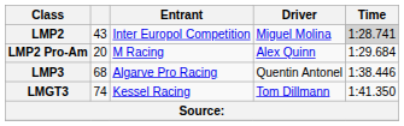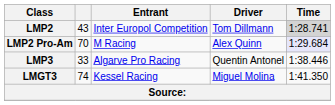 <table class="wikitable" style="font-size:90%;">
 <tr>
 <th>Class</th>
 <th></th>
 <th>Entrant</th>
 <th>Driver</th>
 <th>Time</th>
 </tr>
 <tr>
 <th>LMP2</th>
 <td style="text-align:center;">43</td>
 <td> <a href='#'>Inter Europol Competition</a></td>
-<td> <a href='#'>Miguel Molina</a></td>
+<td> <a href='#'>Tom Dillmann</a></td>
 <td style="background: lightgrey;">1:28.741</td>
 </tr>
 <tr>
 <th>LMP2 Pro-Am</th>
-<td style="text-align:center;">20</td>
+<td style="text-align:center;">70</td>
 <td> <a href='#'>M Racing</a></td>
 <td> <a href='#'>Alex Quinn</a></td>
-<td>1:29.684</td>
+<td style="background: lavender;">1:29.684</td>
 </tr>
 <tr>
 <th>LMP3</th>
-<td style="text-align:center;">68</td>
+<td style="text-align:center;">33</td>
 <td> <a href='#'>Algarve Pro Racing</a></td>
 <td> Quentin Antonel</td>
 <td>1:38.446</td>
 </tr>
 <tr>
 <th>LMGT3</th>
 <td style="text-align:center;">74</td>
 <td> <a href='#'>Kessel Racing</a></td>
-<td> <a href='#'>Tom Dillmann</a></td>
+<td> <a href='#'>Miguel Molina</a></td>
 <td>1:41.350</td>
 </tr>
 <tr>
 <th colspan="6">Source:</th>
 </tr>
 <tr>
 </tr>
 </table>
